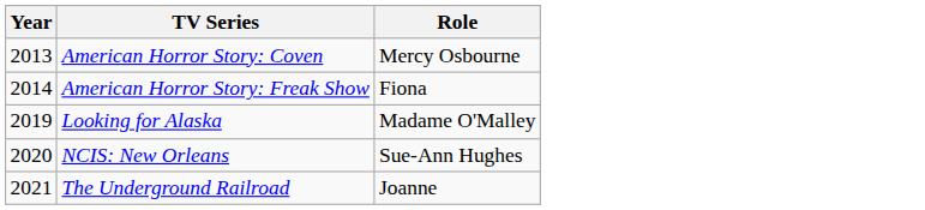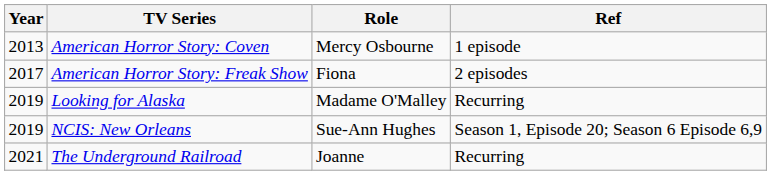 <table class="wikitable sortable">
 <tr>
 <th>Year</th>
 <th>TV Series</th>
 <th>Role</th>
+<th>Ref</th>
 </tr>
 <tr>
 <td>2013</td>
 <td><em><a href='#'>American Horror Story: Coven</a></em></td>
 <td>Mercy Osbourne</td>
+<td>1 episode</td>
 </tr>
 <tr>
-<td>2014</td>
+<td>2017</td>
 <td><em><a href='#'>American Horror Story: Freak Show</a></em></td>
 <td>Fiona</td>
+<td>2 episodes</td>
 </tr>
 <tr>
 <td>2019</td>
 <td><em><a href='#'>Looking for Alaska</a></em></td>
 <td>Madame O'Malley</td>
+<td>Recurring</td>
 </tr>
 <tr>
-<td>2020</td>
+<td>2019</td>
 <td><em><a href='#'>NCIS: New Orleans</a></em></td>
 <td>Sue-Ann Hughes</td>
+<td>Season 1, Episode 20; Season 6 Episode 6,9</td>
 </tr>
 <tr>
 <td>2021</td>
 <td><em><a href='#'>The Underground Railroad</a></em></td>
 <td>Joanne</td>
+<td>Recurring</td>
 </tr>
 </table>
